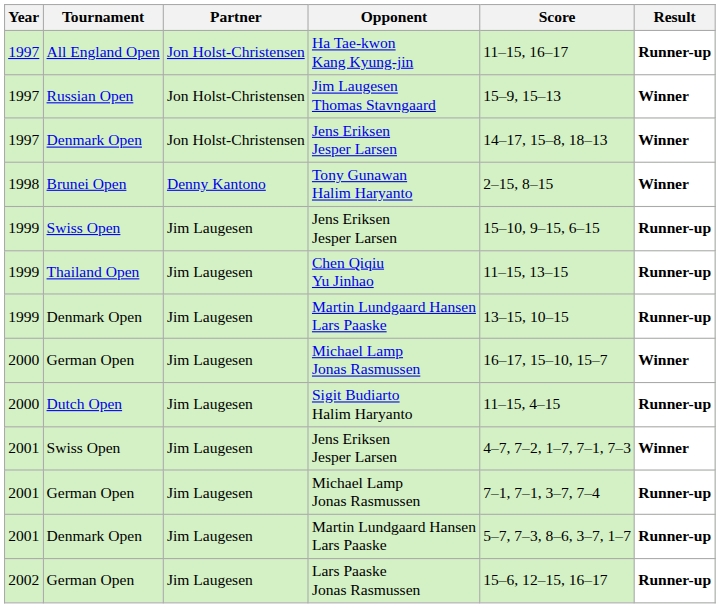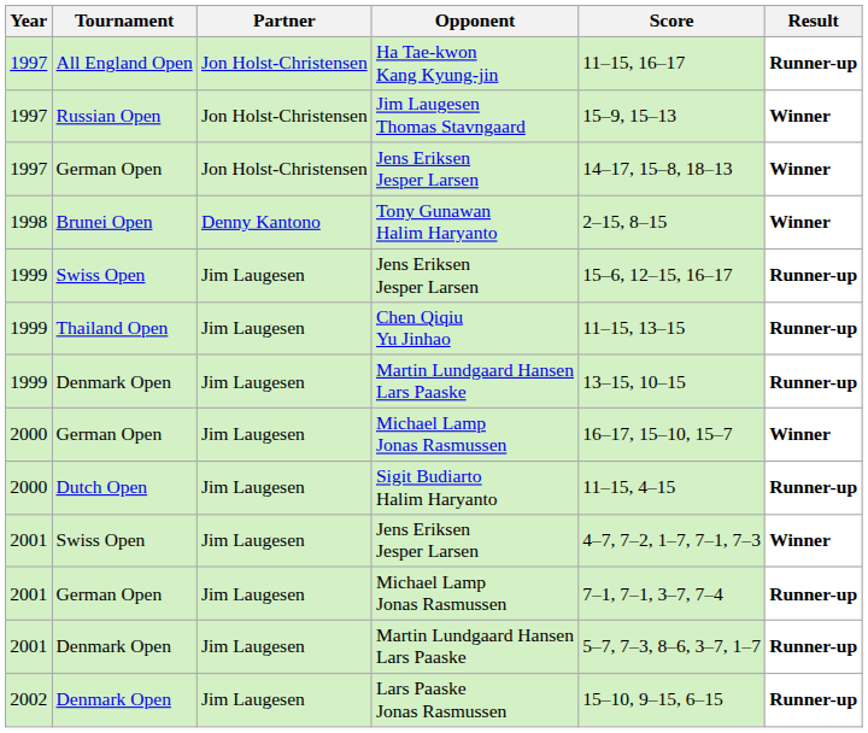 <table class="sortable wikitable" style="font-size: 90%;">
 <tr>
 <th>Year</th>
 <th>Tournament</th>
 <th>Partner</th>
 <th>Opponent</th>
 <th>Score</th>
 <th>Result</th>
 </tr>
 <tr style="background:#D4F1C5">
 <td align="center"><a href='#'>1997</a></td>
 <td align="left"><a href='#'>All England Open</a></td>
 <td align="left"> <a href='#'>Jon Holst-Christensen</a></td>
 <td align="left"> <a href='#'>Ha Tae-kwon</a><br> <a href='#'>Kang Kyung-jin</a></td>
 <td align="left">11–15, 16–17</td>
 <td style="text-align:left; background:white"> <strong>Runner-up</strong></td>
 </tr>
 <tr style="background:#D4F1C5">
 <td align="center">1997</td>
 <td align="left"><a href='#'>Russian Open</a></td>
 <td align="left"> Jon Holst-Christensen</td>
 <td align="left"> <a href='#'>Jim Laugesen</a><br> <a href='#'>Thomas Stavngaard</a></td>
 <td align="left">15–9, 15–13</td>
 <td style="text-align:left; background:white"> <strong>Winner</strong></td>
 </tr>
 <tr style="background:#D4F1C5">
 <td align="center">1997</td>
-<td align="left"><a href='#'>Denmark Open</a></td>
+<td align="left">German Open</td>
 <td align="left"> Jon Holst-Christensen</td>
 <td align="left"> <a href='#'>Jens Eriksen</a><br> <a href='#'>Jesper Larsen</a></td>
 <td align="left">14–17, 15–8, 18–13</td>
 <td style="text-align:left; background:white"> <strong>Winner</strong></td>
 </tr>
 <tr style="background:#D4F1C5">
 <td align="center">1998</td>
 <td align="left"><a href='#'>Brunei Open</a></td>
 <td align="left"> <a href='#'>Denny Kantono</a></td>
 <td align="left"> <a href='#'>Tony Gunawan</a><br> <a href='#'>Halim Haryanto</a></td>
 <td align="left">2–15, 8–15</td>
 <td style="text-align:left; background:white"> <strong>Winner</strong></td>
 </tr>
 <tr style="background:#D4F1C5">
 <td align="center">1999</td>
 <td align="left"><a href='#'>Swiss Open</a></td>
 <td align="left"> Jim Laugesen</td>
 <td align="left"> Jens Eriksen<br> Jesper Larsen</td>
-<td align="left">15–10, 9–15, 6–15</td>
+<td align="left">15–6, 12–15, 16–17</td>
 <td style="text-align:left; background:white"> <strong>Runner-up</strong></td>
 </tr>
 <tr style="background:#D4F1C5">
 <td align="center">1999</td>
 <td align="left"><a href='#'>Thailand Open</a></td>
 <td align="left"> Jim Laugesen</td>
 <td align="left"> <a href='#'>Chen Qiqiu</a><br> <a href='#'>Yu Jinhao</a></td>
 <td align="left">11–15, 13–15</td>
 <td style="text-align:left; background:white"> <strong>Runner-up</strong></td>
 </tr>
 <tr style="background:#D4F1C5">
 <td align="center">1999</td>
 <td align="left">Denmark Open</td>
 <td align="left"> Jim Laugesen</td>
 <td align="left"> <a href='#'>Martin Lundgaard Hansen</a><br> <a href='#'>Lars Paaske</a></td>
 <td align="left">13–15, 10–15</td>
 <td style="text-align:left; background:white"> <strong>Runner-up</strong></td>
 </tr>
 <tr style="background:#D4F1C5">
 <td align="center">2000</td>
 <td align="left">German Open</td>
 <td align="left"> Jim Laugesen</td>
 <td align="left"> <a href='#'>Michael Lamp</a><br> <a href='#'>Jonas Rasmussen</a></td>
 <td align="left">16–17, 15–10, 15–7</td>
 <td style="text-align:left; background:white"> <strong>Winner</strong></td>
 </tr>
 <tr style="background:#D4F1C5">
 <td align="center">2000</td>
 <td align="left"><a href='#'>Dutch Open</a></td>
 <td align="left"> Jim Laugesen</td>
 <td align="left"> <a href='#'>Sigit Budiarto</a><br> Halim Haryanto</td>
 <td align="left">11–15, 4–15</td>
 <td style="text-align:left; background:white"> <strong>Runner-up</strong></td>
 </tr>
 <tr style="background:#D4F1C5">
 <td align="center">2001</td>
 <td align="left">Swiss Open</td>
 <td align="left"> Jim Laugesen</td>
 <td align="left"> Jens Eriksen<br> Jesper Larsen</td>
 <td align="left">4–7, 7–2, 1–7, 7–1, 7–3</td>
 <td style="text-align:left; background:white"> <strong>Winner</strong></td>
 </tr>
 <tr style="background:#D4F1C5">
 <td align="center">2001</td>
 <td align="left">German Open</td>
 <td align="left"> Jim Laugesen</td>
 <td align="left"> Michael Lamp<br> Jonas Rasmussen</td>
 <td align="left">7–1, 7–1, 3–7, 7–4</td>
 <td style="text-align:left; background:white"> <strong>Runner-up</strong></td>
 </tr>
 <tr style="background:#D4F1C5">
 <td align="center">2001</td>
 <td align="left">Denmark Open</td>
 <td align="left"> Jim Laugesen</td>
 <td align="left"> Martin Lundgaard Hansen<br> Lars Paaske</td>
 <td align="left">5–7, 7–3, 8–6, 3–7, 1–7</td>
 <td style="text-align:left; background:white"> <strong>Runner-up</strong></td>
 </tr>
 <tr style="background:#D4F1C5">
 <td align="center">2002</td>
-<td align="left">German Open</td>
+<td align="left"><a href='#'>Denmark Open</a></td>
 <td align="left"> Jim Laugesen</td>
 <td align="left"> Lars Paaske<br> Jonas Rasmussen</td>
-<td align="left">15–6, 12–15, 16–17</td>
+<td align="left">15–10, 9–15, 6–15</td>
 <td style="text-align:left; background:white"> <strong>Runner-up</strong></td>
 </tr>
 </table>
